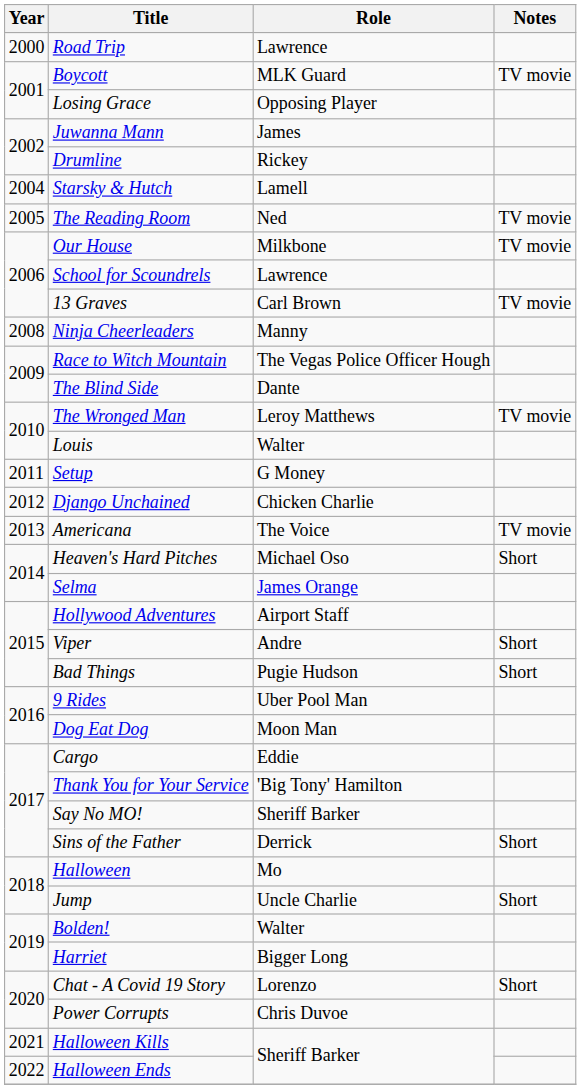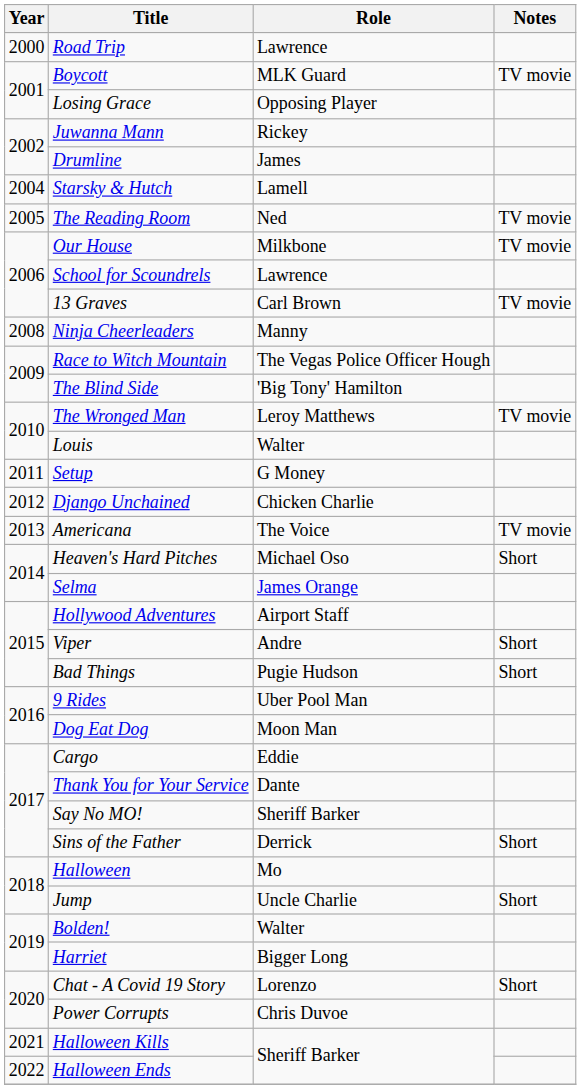 <table class="wikitable plainrowheaders sortable" style="margin-right: 0;">
 <tr>
 <th>Year</th>
 <th>Title</th>
 <th>Role</th>
 <th>Notes</th>
 </tr>
 <tr>
 <td>2000</td>
 <td><em><a href='#'>Road Trip</a></em></td>
 <td>Lawrence</td>
 <td></td>
 </tr>
 <tr>
 <td rowspan=2>2001</td>
 <td><em><a href='#'>Boycott</a></em></td>
 <td>MLK Guard</td>
 <td>TV movie</td>
 </tr>
 <tr>
 <td><em>Losing Grace</em></td>
 <td>Opposing Player</td>
 <td></td>
 </tr>
 <tr>
 <td rowspan=2>2002</td>
 <td><em><a href='#'>Juwanna Mann</a></em></td>
-<td>James</td>
+<td>Rickey</td>
 <td></td>
 </tr>
 <tr>
 <td><em><a href='#'>Drumline</a></em></td>
-<td>Rickey</td>
+<td>James</td>
 <td></td>
 </tr>
 <tr>
 <td>2004</td>
 <td><em><a href='#'>Starsky & Hutch</a></em></td>
 <td>Lamell</td>
 <td></td>
 </tr>
 <tr>
 <td>2005</td>
 <td><em><a href='#'>The Reading Room</a></em></td>
 <td>Ned</td>
 <td>TV movie</td>
 </tr>
 <tr>
 <td rowspan=3>2006</td>
 <td><em><a href='#'>Our House</a></em></td>
 <td>Milkbone</td>
 <td>TV movie</td>
 </tr>
 <tr>
 <td><em><a href='#'>School for Scoundrels</a></em></td>
 <td>Lawrence</td>
 <td></td>
 </tr>
 <tr>
 <td><em>13 Graves</em></td>
 <td>Carl Brown</td>
 <td>TV movie</td>
 </tr>
 <tr>
 <td>2008</td>
 <td><em><a href='#'>Ninja Cheerleaders</a></em></td>
 <td>Manny</td>
 <td></td>
 </tr>
 <tr>
 <td rowspan=2>2009</td>
 <td><em><a href='#'>Race to Witch Mountain</a></em></td>
 <td>The Vegas Police Officer Hough</td>
 <td></td>
 </tr>
 <tr>
 <td><em><a href='#'>The Blind Side</a></em></td>
-<td>Dante</td>
+<td>'Big Tony' Hamilton</td>
 <td></td>
 </tr>
 <tr>
 <td rowspan=2>2010</td>
 <td><em><a href='#'>The Wronged Man</a></em></td>
 <td>Leroy Matthews</td>
 <td>TV movie</td>
 </tr>
 <tr>
 <td><em>Louis</em></td>
 <td>Walter</td>
 <td></td>
 </tr>
 <tr>
 <td>2011</td>
 <td><em><a href='#'>Setup</a></em></td>
 <td>G Money</td>
 <td></td>
 </tr>
 <tr>
 <td>2012</td>
 <td><em><a href='#'>Django Unchained</a></em></td>
 <td>Chicken Charlie</td>
 <td></td>
 </tr>
 <tr>
 <td>2013</td>
 <td><em>Americana</em></td>
 <td>The Voice</td>
 <td>TV movie</td>
 </tr>
 <tr>
 <td rowspan=2>2014</td>
 <td><em>Heaven's Hard Pitches</em></td>
 <td>Michael Oso</td>
 <td>Short</td>
 </tr>
 <tr>
 <td><em><a href='#'>Selma</a></em></td>
 <td><a href='#'>James Orange</a></td>
 <td></td>
 </tr>
 <tr>
 <td rowspan=3>2015</td>
 <td><em><a href='#'>Hollywood Adventures</a></em></td>
 <td>Airport Staff</td>
 <td></td>
 </tr>
 <tr>
 <td><em>Viper</em></td>
 <td>Andre</td>
 <td>Short</td>
 </tr>
 <tr>
 <td><em>Bad Things</em></td>
 <td>Pugie Hudson</td>
 <td>Short</td>
 </tr>
 <tr>
 <td rowspan=2>2016</td>
 <td><em><a href='#'>9 Rides</a></em></td>
 <td>Uber Pool Man</td>
 <td></td>
 </tr>
 <tr>
 <td><em><a href='#'>Dog Eat Dog</a> </em></td>
 <td>Moon Man</td>
 <td></td>
 </tr>
 <tr>
 <td rowspan=4>2017</td>
 <td><em>Cargo</em></td>
 <td>Eddie</td>
 <td></td>
 </tr>
 <tr>
 <td><em><a href='#'>Thank You for Your Service</a></em></td>
-<td>'Big Tony' Hamilton</td>
+<td>Dante</td>
 <td></td>
 </tr>
 <tr>
 <td><em>Say No MO!</em></td>
 <td>Sheriff Barker</td>
 <td></td>
 </tr>
 <tr>
 <td><em>Sins of the Father</em></td>
 <td>Derrick</td>
 <td>Short</td>
 </tr>
 <tr>
 <td rowspan=2>2018</td>
 <td><em><a href='#'>Halloween</a></em></td>
 <td>Mo</td>
 <td></td>
 </tr>
 <tr>
 <td><em>Jump</em></td>
 <td>Uncle Charlie</td>
 <td>Short</td>
 </tr>
 <tr>
 <td rowspan=2>2019</td>
 <td><em><a href='#'>Bolden!</a></em></td>
 <td>Walter</td>
 <td></td>
 </tr>
 <tr>
 <td><em><a href='#'>Harriet</a></em></td>
 <td>Bigger Long</td>
 <td></td>
 </tr>
 <tr>
 <td rowspan=2>2020</td>
 <td><em>Chat - A Covid 19 Story</em></td>
 <td>Lorenzo</td>
 <td>Short</td>
 </tr>
 <tr>
 <td><em>Power Corrupts</em></td>
 <td>Chris Duvoe</td>
 <td></td>
 </tr>
 <tr>
 <td>2021</td>
 <td><em><a href='#'>Halloween Kills</a></em></td>
 <td rowspan=2>Sheriff Barker</td>
 <td></td>
 </tr>
 <tr>
 <td>2022</td>
 <td><em><a href='#'>Halloween Ends</a></em></td>
 <td></td>
 </tr>
 <tr>
 </tr>
 </table>
